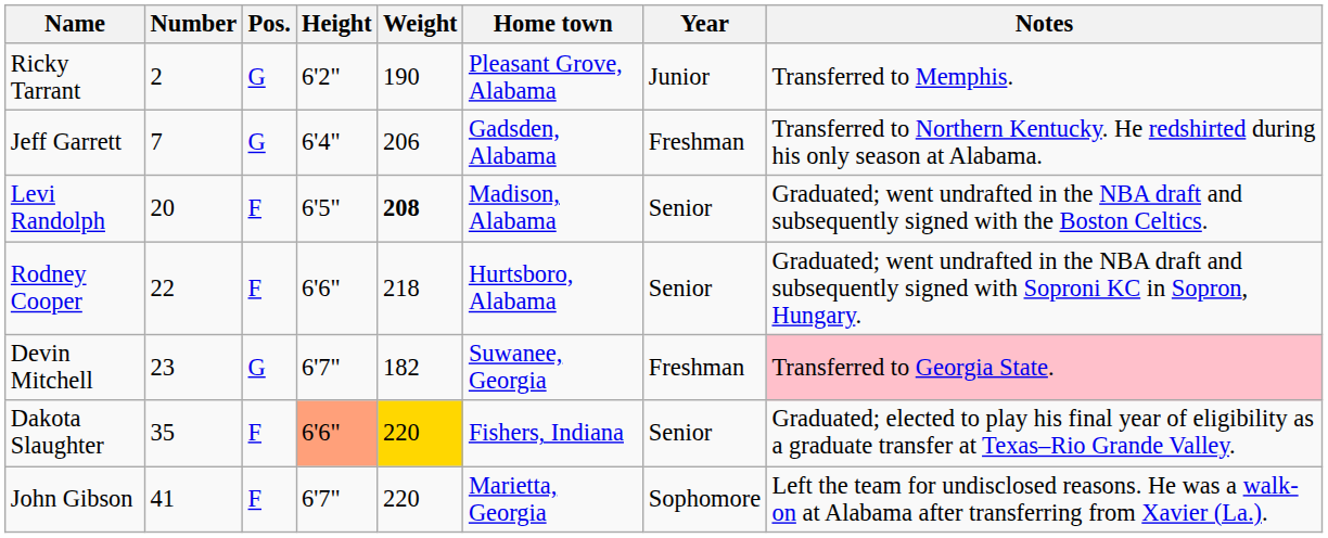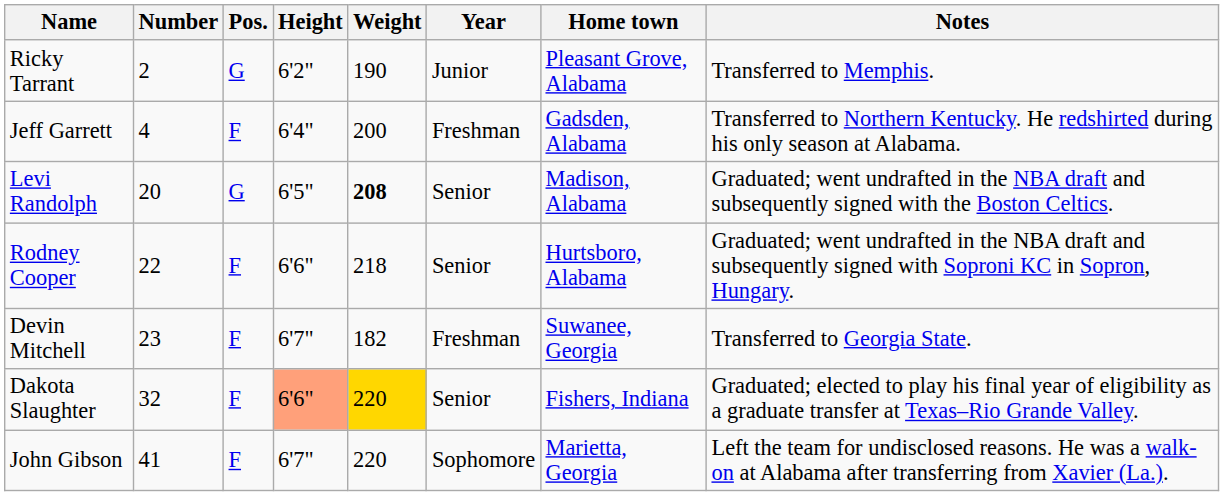 <table class="wikitable sortable" border="1">
 <tr>
 <th>Name</th>
 <th>Number</th>
 <th>Pos.</th>
 <th>Height</th>
 <th>Weight</th>
+<th>Year</th>
 <th>Home town</th>
-<th>Year</th>
 <th>Notes</th>
 </tr>
 <tr>
 <td>Ricky Tarrant</td>
 <td>2</td>
 <td><a href='#'>G</a></td>
 <td>6'2"</td>
 <td>190</td>
+<td>Junior</td>
 <td><a href='#'>Pleasant Grove, Alabama</a></td>
-<td>Junior</td>
 <td>Transferred to <a href='#'>Memphis</a>.</td>
 </tr>
 <tr>
 <td>Jeff Garrett</td>
-<td>7</td>
-<td><a href='#'>G</a></td>
+<td>4</td>
+<td><a href='#'>F</a></td>
 <td>6'4"</td>
-<td>206</td>
+<td>200</td>
+<td>Freshman</td>
 <td><a href='#'>Gadsden, Alabama</a></td>
-<td>Freshman</td>
 <td>Transferred to <a href='#'>Northern Kentucky</a>. He <a href='#'>redshirted</a> during his only season at Alabama.</td>
 </tr>
 <tr>
 <td><a href='#'>Levi Randolph</a></td>
 <td>20</td>
-<td><a href='#'>F</a></td>
+<td><a href='#'>G</a></td>
 <td>6'5"</td>
 <td><strong>208</strong></td>
+<td>Senior</td>
 <td><a href='#'>Madison, Alabama</a></td>
-<td>Senior</td>
 <td>Graduated; went undrafted in the <a href='#'>NBA draft</a> and subsequently signed with the <a href='#'>Boston Celtics</a>.</td>
 </tr>
 <tr>
 <td><a href='#'>Rodney Cooper</a></td>
 <td>22</td>
 <td><a href='#'>F</a></td>
 <td>6'6"</td>
 <td>218</td>
+<td>Senior</td>
 <td><a href='#'>Hurtsboro, Alabama</a></td>
-<td>Senior</td>
 <td>Graduated; went undrafted in the NBA draft and subsequently signed with <a href='#'>Soproni KC</a> in <a href='#'>Sopron</a>, <a href='#'>Hungary</a>.</td>
 </tr>
 <tr>
 <td>Devin Mitchell</td>
 <td>23</td>
-<td><a href='#'>G</a></td>
+<td><a href='#'>F</a></td>
 <td>6'7"</td>
 <td>182</td>
+<td>Freshman</td>
 <td><a href='#'>Suwanee, Georgia</a></td>
-<td>Freshman</td>
-<td style="background: pink;">Transferred to <a href='#'>Georgia State</a>.</td>
+<td>Transferred to <a href='#'>Georgia State</a>.</td>
 </tr>
 <tr>
 <td>Dakota Slaughter</td>
-<td>35</td>
+<td>32</td>
 <td><a href='#'>F</a></td>
 <td style="background: lightsalmon;">6'6"</td>
 <td style="background: gold;">220</td>
+<td>Senior</td>
 <td><a href='#'>Fishers, Indiana</a></td>
-<td>Senior</td>
 <td>Graduated; elected to play his final year of eligibility as a graduate transfer at <a href='#'>Texas–Rio Grande Valley</a>.</td>
 </tr>
 <tr>
 <td>John Gibson</td>
 <td>41</td>
 <td><a href='#'>F</a></td>
 <td>6'7"</td>
 <td>220</td>
+<td>Sophomore</td>
 <td><a href='#'>Marietta, Georgia</a></td>
-<td>Sophomore</td>
 <td>Left the team for undisclosed reasons. He was a <a href='#'>walk-on</a> at Alabama after transferring from <a href='#'>Xavier (La.)</a>.</td>
 </tr>
 </table>
